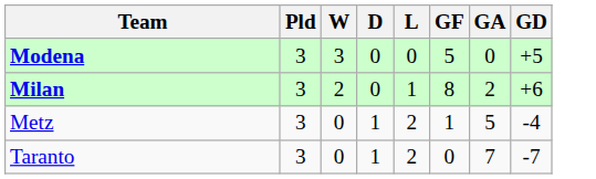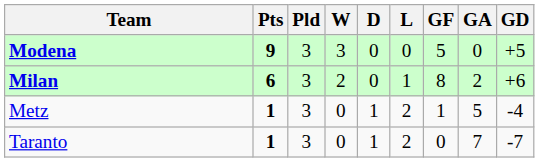 <table class="wikitable" style="text-align:center;">
 <tr>
 <th width=200>Team</th>
+<th width=20>Pts</th>
 <th width=20>Pld</th>
 <th width=20>W</th>
 <th width=20>D</th>
 <th width=20>L</th>
 <th width=20>GF</th>
 <th width=20>GA</th>
 <th width=20>GD</th>
 </tr>
 <tr style="background:#ccffcc">
 <td style="text-align:left"><strong> <a href='#'>Modena</a></strong></td>
+<td><strong>9</strong></td>
 <td>3</td>
 <td>3</td>
 <td>0</td>
 <td>0</td>
 <td>5</td>
 <td>0</td>
 <td>+5</td>
 </tr>
 <tr style="background:#ccffcc">
 <td style="text-align:left"><strong> <a href='#'>Milan</a></strong></td>
+<td><strong>6</strong></td>
 <td>3</td>
 <td>2</td>
 <td>0</td>
 <td>1</td>
 <td>8</td>
 <td>2</td>
 <td>+6</td>
 </tr>
 <tr>
 <td style="text-align:left"> <a href='#'>Metz</a></td>
+<td><strong>1</strong></td>
 <td>3</td>
 <td>0</td>
 <td>1</td>
 <td>2</td>
 <td>1</td>
 <td>5</td>
 <td>-4</td>
 </tr>
 <tr>
 <td style="text-align:left"> <a href='#'>Taranto</a></td>
+<td><strong>1</strong></td>
 <td>3</td>
 <td>0</td>
 <td>1</td>
 <td>2</td>
 <td>0</td>
 <td>7</td>
 <td>-7</td>
 </tr>
 </table>
